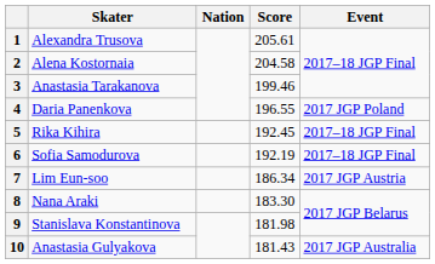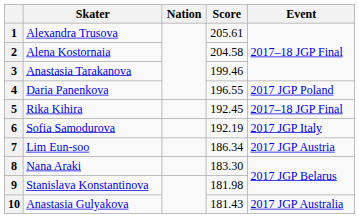 <table class="wikitable sortable" style="text-align:left; width:75%">
 <tr>
 <th scope="col"></th>
 <th scope="col">Skater</th>
 <th scope="col">Nation</th>
 <th scope="col">Score</th>
 <th scope="col">Event</th>
 </tr>
 <tr>
 <th scope="row">1</th>
 <td><a href='#'>Alexandra Trusova</a></td>
 <td rowspan="4"></td>
 <td style="text-align:center;">205.61</td>
 <td rowspan="3"><a href='#'>2017–18 JGP Final</a></td>
 </tr>
 <tr>
 <th scope="row">2</th>
 <td><a href='#'>Alena Kostornaia</a></td>
 <td style="text-align:center;">204.58</td>
 </tr>
 <tr>
 <th scope="row">3</th>
 <td><a href='#'>Anastasia Tarakanova</a></td>
 <td style="text-align:center;">199.46</td>
 </tr>
 <tr>
 <th scope="row">4</th>
 <td><a href='#'>Daria Panenkova</a></td>
 <td style="text-align:center;">196.55</td>
 <td><a href='#'>2017 JGP Poland</a></td>
 </tr>
 <tr>
 <th scope="row">5</th>
 <td><a href='#'>Rika Kihira</a></td>
 <td></td>
 <td style="text-align:center;">192.45</td>
 <td><a href='#'>2017–18 JGP Final</a></td>
 </tr>
 <tr>
 <th scope="row">6</th>
 <td><a href='#'>Sofia Samodurova</a></td>
 <td></td>
 <td style="text-align:center;">192.19</td>
-<td><a href='#'>2017–18 JGP Final</a></td>
+<td><a href='#'>2017 JGP Italy</a></td>
 </tr>
 <tr>
 <th scope="row">7</th>
 <td><a href='#'>Lim Eun-soo</a></td>
 <td></td>
 <td style="text-align:center;">186.34</td>
 <td><a href='#'>2017 JGP Austria</a></td>
 </tr>
 <tr>
 <th scope="row">8</th>
 <td><a href='#'>Nana Araki</a></td>
 <td></td>
 <td style="text-align:center;">183.30</td>
 <td rowspan="2"><a href='#'>2017 JGP Belarus</a></td>
 </tr>
 <tr>
 <th scope="row">9</th>
 <td><a href='#'>Stanislava Konstantinova</a></td>
 <td rowspan="2"></td>
 <td style="text-align:center;">181.98</td>
 </tr>
 <tr>
 <th scope="row">10</th>
 <td><a href='#'>Anastasia Gulyakova</a></td>
 <td style="text-align:center;">181.43</td>
 <td><a href='#'>2017 JGP Australia</a></td>
 </tr>
 </table>
